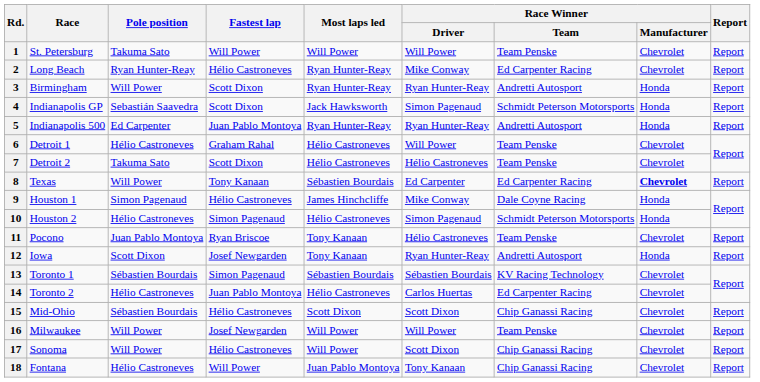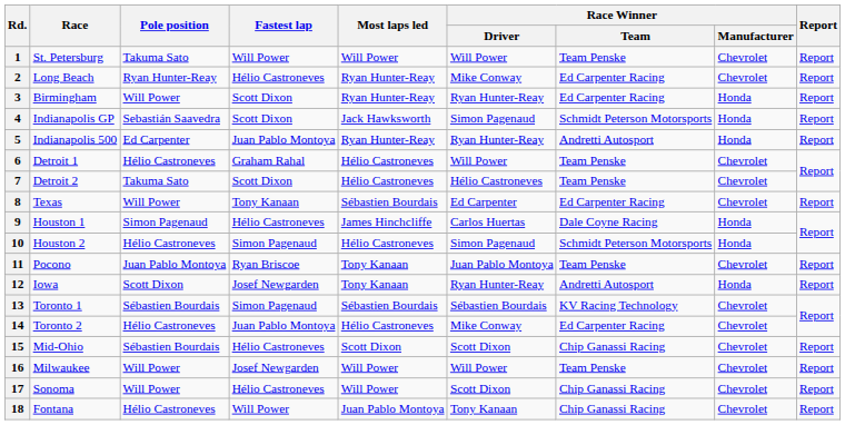 <table class="wikitable" style="font-size: 85%; white-space: nowrap;">
 <tr>
 <th rowspan=2>Rd.</th>
 <th rowspan=2>Race</th>
 <th rowspan=2><a href='#'>Pole position</a></th>
 <th rowspan=2><a href='#'>Fastest lap</a></th>
 <th rowspan=2>Most laps led</th>
 <th colspan=3>Race Winner</th>
 <th rowspan=2>Report</th>
 </tr>
 <tr>
 <th>Driver</th>
 <th>Team</th>
 <th>Manufacturer</th>
 </tr>
 <tr>
 <th>1</th>
 <td><a href='#'>St. Petersburg</a></td>
 <td> <a href='#'>Takuma Sato</a></td>
 <td> <a href='#'>Will Power</a></td>
 <td> <a href='#'>Will Power</a></td>
 <td> <a href='#'>Will Power</a></td>
 <td><a href='#'>Team Penske</a></td>
 <td><a href='#'>Chevrolet</a></td>
 <td><a href='#'>Report</a></td>
 </tr>
 <tr>
 <th>2</th>
 <td><a href='#'>Long Beach</a></td>
 <td> <a href='#'>Ryan Hunter-Reay</a></td>
 <td> <a href='#'>Hélio Castroneves</a></td>
 <td> <a href='#'>Ryan Hunter-Reay</a></td>
 <td> <a href='#'>Mike Conway</a></td>
 <td><a href='#'>Ed Carpenter Racing</a></td>
 <td><a href='#'>Chevrolet</a></td>
 <td><a href='#'>Report</a></td>
 </tr>
 <tr>
 <th>3</th>
 <td><a href='#'>Birmingham</a></td>
 <td> <a href='#'>Will Power</a></td>
 <td> <a href='#'>Scott Dixon</a></td>
 <td> <a href='#'>Ryan Hunter-Reay</a></td>
 <td> <a href='#'>Ryan Hunter-Reay</a></td>
-<td><a href='#'>Andretti Autosport</a></td>
+<td><a href='#'>Ed Carpenter Racing</a></td>
 <td><a href='#'>Honda</a></td>
 <td><a href='#'>Report</a></td>
 </tr>
 <tr>
 <th>4</th>
 <td><a href='#'>Indianapolis GP</a></td>
 <td> <a href='#'>Sebastián Saavedra</a></td>
 <td> <a href='#'>Scott Dixon</a></td>
 <td> <a href='#'>Jack Hawksworth</a></td>
 <td> <a href='#'>Simon Pagenaud</a></td>
 <td><a href='#'>Schmidt Peterson Motorsports</a></td>
 <td><a href='#'>Honda</a></td>
 <td><a href='#'>Report</a></td>
 </tr>
 <tr>
 <th>5</th>
 <td><a href='#'>Indianapolis 500</a></td>
 <td> <a href='#'>Ed Carpenter</a></td>
 <td> <a href='#'>Juan Pablo Montoya</a></td>
 <td> <a href='#'>Ryan Hunter-Reay</a></td>
 <td> <a href='#'>Ryan Hunter-Reay</a></td>
 <td><a href='#'>Andretti Autosport</a></td>
 <td><a href='#'>Honda</a></td>
 <td><a href='#'>Report</a></td>
 </tr>
 <tr>
 <th>6</th>
 <td><a href='#'>Detroit 1</a></td>
 <td> <a href='#'>Hélio Castroneves</a></td>
 <td> <a href='#'>Graham Rahal</a></td>
 <td> <a href='#'>Hélio Castroneves</a></td>
 <td> <a href='#'>Will Power</a></td>
 <td><a href='#'>Team Penske</a></td>
 <td><a href='#'>Chevrolet</a></td>
 <td rowspan=2><a href='#'>Report</a></td>
 </tr>
 <tr>
 <th>7</th>
 <td><a href='#'>Detroit 2</a></td>
 <td> <a href='#'>Takuma Sato</a></td>
 <td> <a href='#'>Scott Dixon</a></td>
 <td> <a href='#'>Hélio Castroneves</a></td>
 <td> <a href='#'>Hélio Castroneves</a></td>
 <td><a href='#'>Team Penske</a></td>
 <td><a href='#'>Chevrolet</a></td>
 </tr>
 <tr>
 <th>8</th>
 <td><a href='#'>Texas</a></td>
 <td> <a href='#'>Will Power</a></td>
 <td> <a href='#'>Tony Kanaan</a></td>
 <td> <a href='#'>Sébastien Bourdais</a></td>
 <td> <a href='#'>Ed Carpenter</a></td>
 <td><a href='#'>Ed Carpenter Racing</a></td>
-<td><strong><a href='#'>Chevrolet</a></strong></td>
+<td><a href='#'>Chevrolet</a></td>
 <td><a href='#'>Report</a></td>
 </tr>
 <tr>
 <th>9</th>
 <td><a href='#'>Houston 1</a></td>
 <td> <a href='#'>Simon Pagenaud</a></td>
 <td> <a href='#'>Hélio Castroneves</a></td>
 <td> <a href='#'>James Hinchcliffe</a></td>
-<td> <a href='#'>Mike Conway</a></td>
+<td> <a href='#'>Carlos Huertas</a></td>
 <td><a href='#'>Dale Coyne Racing</a></td>
 <td><a href='#'>Honda</a></td>
 <td rowspan=2><a href='#'>Report</a></td>
 </tr>
 <tr>
 <th>10</th>
 <td><a href='#'>Houston 2</a></td>
 <td> <a href='#'>Hélio Castroneves</a></td>
 <td> <a href='#'>Simon Pagenaud</a></td>
 <td> <a href='#'>Hélio Castroneves</a></td>
 <td> <a href='#'>Simon Pagenaud</a></td>
 <td><a href='#'>Schmidt Peterson Motorsports</a></td>
 <td><a href='#'>Honda</a></td>
 </tr>
 <tr>
 <th>11</th>
 <td><a href='#'>Pocono</a></td>
 <td> <a href='#'>Juan Pablo Montoya</a></td>
 <td> <a href='#'>Ryan Briscoe</a></td>
 <td> <a href='#'>Tony Kanaan</a></td>
-<td> <a href='#'>Hélio Castroneves</a></td>
+<td> <a href='#'>Juan Pablo Montoya</a></td>
 <td><a href='#'>Team Penske</a></td>
 <td><a href='#'>Chevrolet</a></td>
 <td><a href='#'>Report</a></td>
 </tr>
 <tr>
 <th>12</th>
 <td><a href='#'>Iowa</a></td>
 <td> <a href='#'>Scott Dixon</a></td>
 <td> <a href='#'>Josef Newgarden</a></td>
 <td> <a href='#'>Tony Kanaan</a></td>
 <td> <a href='#'>Ryan Hunter-Reay</a></td>
 <td><a href='#'>Andretti Autosport</a></td>
 <td><a href='#'>Honda</a></td>
 <td><a href='#'>Report</a></td>
 </tr>
 <tr>
 <th>13</th>
 <td><a href='#'>Toronto 1</a></td>
 <td> <a href='#'>Sébastien Bourdais</a></td>
 <td> <a href='#'>Simon Pagenaud</a></td>
 <td> <a href='#'>Sébastien Bourdais</a></td>
 <td> <a href='#'>Sébastien Bourdais</a></td>
 <td><a href='#'>KV Racing Technology</a></td>
 <td><a href='#'>Chevrolet</a></td>
 <td rowspan=2><a href='#'>Report</a></td>
 </tr>
 <tr>
 <th>14</th>
 <td><a href='#'>Toronto 2</a></td>
 <td> <a href='#'>Hélio Castroneves</a></td>
 <td> <a href='#'>Juan Pablo Montoya</a></td>
 <td> <a href='#'>Hélio Castroneves</a></td>
-<td> <a href='#'>Carlos Huertas</a></td>
+<td> <a href='#'>Mike Conway</a></td>
 <td><a href='#'>Ed Carpenter Racing</a></td>
 <td><a href='#'>Chevrolet</a></td>
 </tr>
 <tr>
 <th>15</th>
 <td><a href='#'>Mid-Ohio</a></td>
 <td> <a href='#'>Sébastien Bourdais</a></td>
 <td> <a href='#'>Hélio Castroneves</a></td>
 <td> <a href='#'>Scott Dixon</a></td>
 <td> <a href='#'>Scott Dixon</a></td>
 <td><a href='#'>Chip Ganassi Racing</a></td>
 <td><a href='#'>Chevrolet</a></td>
 <td><a href='#'>Report</a></td>
 </tr>
 <tr>
 <th>16</th>
 <td><a href='#'>Milwaukee</a></td>
 <td> <a href='#'>Will Power</a></td>
 <td> <a href='#'>Josef Newgarden</a></td>
 <td> <a href='#'>Will Power</a></td>
 <td> <a href='#'>Will Power</a></td>
 <td><a href='#'>Team Penske</a></td>
 <td><a href='#'>Chevrolet</a></td>
 <td><a href='#'>Report</a></td>
 </tr>
 <tr>
 <th>17</th>
 <td><a href='#'>Sonoma</a></td>
 <td> <a href='#'>Will Power</a></td>
 <td> <a href='#'>Hélio Castroneves</a></td>
 <td> <a href='#'>Will Power</a></td>
 <td> <a href='#'>Scott Dixon</a></td>
 <td><a href='#'>Chip Ganassi Racing</a></td>
 <td><a href='#'>Chevrolet</a></td>
 <td><a href='#'>Report</a></td>
 </tr>
 <tr>
 <th>18</th>
 <td><a href='#'>Fontana</a></td>
 <td> <a href='#'>Hélio Castroneves</a></td>
 <td> <a href='#'>Will Power</a></td>
 <td> <a href='#'>Juan Pablo Montoya</a></td>
 <td> <a href='#'>Tony Kanaan</a></td>
 <td><a href='#'>Chip Ganassi Racing</a></td>
 <td><a href='#'>Chevrolet</a></td>
 <td><a href='#'>Report</a></td>
 </tr>
 </table>
